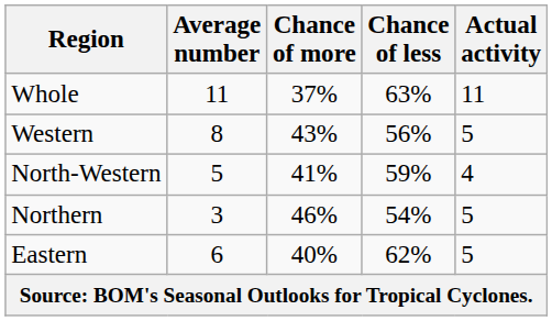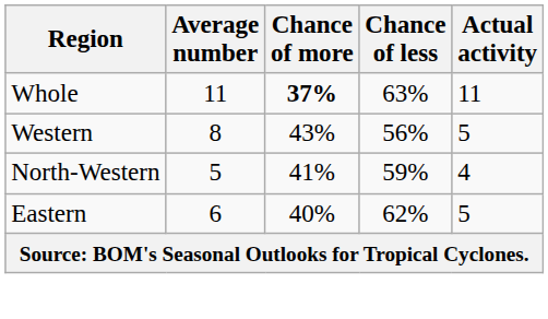 <table class="wikitable" style="float:right;  margin: auto auto auto 1em;">
 <tr>
 <th>Region</th>
 <th>Average<br>number</th>
 <th>Chance<br>of more</th>
 <th>Chance<br>of less</th>
 <th>Actual<br>activity</th>
 </tr>
 <tr>
 <td>Whole</td>
 <td style="text-align:center;">11</td>
-<td style="text-align:center;">37%</td>
+<td style="text-align:center;"><strong>37%</strong></td>
 <td style="text-align:center;">63%</td>
 <td>11</td>
 </tr>
 <tr>
 <td>Western </td>
 <td style="text-align:center;">8</td>
 <td style="text-align:center;">43%</td>
 <td style="text-align:center;">56%</td>
 <td>5</td>
 </tr>
 <tr>
 <td>North-Western </td>
 <td style="text-align:center;">5</td>
 <td style="text-align:center;">41%</td>
 <td style="text-align:center;">59%</td>
 <td>4</td>
 </tr>
 <tr>
-<td>Northern </td>
-<td style="text-align:center;">3</td>
-<td style="text-align:center;">46%</td>
-<td style="text-align:center;">54%</td>
-<td>5</td>
-</tr>
-<tr>
 <td>Eastern </td>
 <td style="text-align:center;">6</td>
 <td style="text-align:center;">40%</td>
 <td style="text-align:center;">62%</td>
 <td>5</td>
 </tr>
 <tr>
 <th colspan="5"><small>Source: BOM's Seasonal Outlooks for Tropical Cyclones.</small></th>
 </tr>
 </table>
